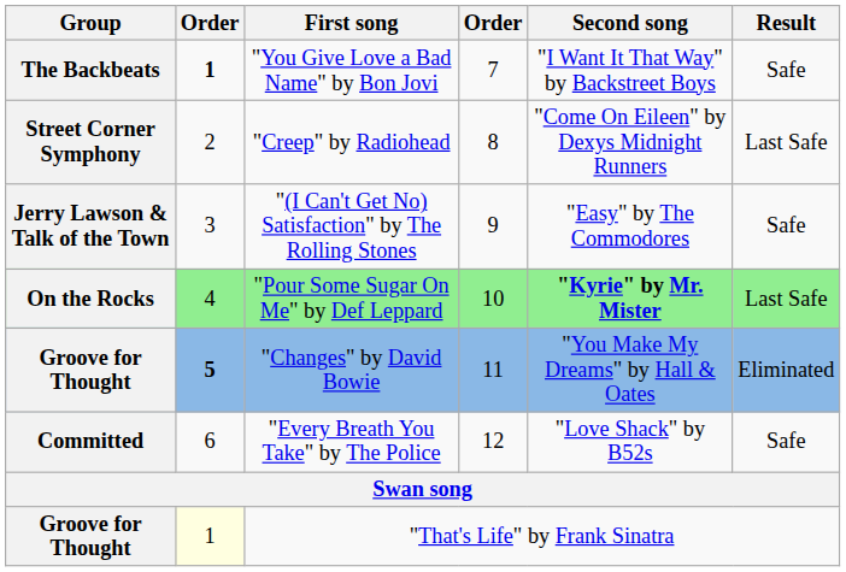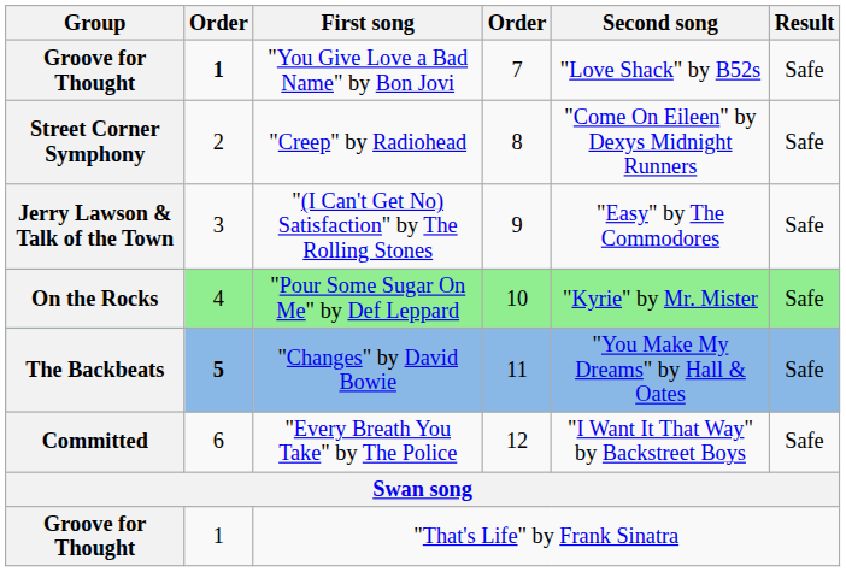 <table class="wikitable plainrowheaders" style="text-align:center;">
 <tr>
 <th scope="col">Group</th>
 <th scope="col">Order</th>
 <th scope="col">First song</th>
 <th scope="col">Order</th>
 <th scope="col">Second song</th>
 <th scope="col">Result</th>
 </tr>
 <tr>
-<th scope="row">The Backbeats</th>
+<th scope="row">Groove for Thought</th>
 <td><strong>1</strong></td>
 <td>"<a href='#'>You Give Love a Bad Name</a>" by <a href='#'>Bon Jovi</a></td>
 <td>7</td>
-<td>"<a href='#'>I Want It That Way</a>" by <a href='#'>Backstreet Boys</a></td>
+<td>"<a href='#'>Love Shack</a>" by <a href='#'>B52s</a></td>
 <td>Safe</td>
 </tr>
 <tr>
 <th scope="row">Street Corner Symphony</th>
 <td>2</td>
 <td>"<a href='#'>Creep</a>" by <a href='#'>Radiohead</a></td>
 <td>8</td>
 <td>"<a href='#'>Come On Eileen</a>" by <a href='#'>Dexys Midnight Runners</a></td>
-<td>Last Safe</td>
+<td>Safe</td>
 </tr>
 <tr>
 <th scope="row">Jerry Lawson & Talk of the Town</th>
 <td>3</td>
 <td>"<a href='#'>(I Can't Get No) Satisfaction</a>" by <a href='#'>The Rolling Stones</a></td>
 <td>9</td>
 <td>"<a href='#'>Easy</a>" by <a href='#'>The Commodores</a></td>
 <td>Safe</td>
 </tr>
 <tr bgcolor="lightgreen">
 <th scope="row">On the Rocks</th>
 <td>4</td>
 <td>"<a href='#'>Pour Some Sugar On Me</a>" by <a href='#'>Def Leppard</a></td>
 <td>10</td>
-<td><strong>"<a href='#'>Kyrie</a>" by <a href='#'>Mr. Mister</a></strong></td>
-<td>Last Safe</td>
+<td>"<a href='#'>Kyrie</a>" by <a href='#'>Mr. Mister</a></td>
+<td>Safe</td>
 </tr>
 <tr bgcolor="8AB8E6">
-<th scope="row">Groove for Thought</th>
+<th scope="row">The Backbeats</th>
 <td><strong>5</strong></td>
 <td>"<a href='#'>Changes</a>" by <a href='#'>David Bowie</a></td>
 <td>11</td>
 <td>"<a href='#'>You Make My Dreams</a>" by <a href='#'>Hall & Oates</a></td>
-<td>Eliminated</td>
+<td>Safe</td>
 </tr>
 <tr>
 <th scope="row">Committed</th>
 <td>6</td>
 <td>"<a href='#'>Every Breath You Take</a>" by <a href='#'>The Police</a></td>
 <td>12</td>
-<td>"<a href='#'>Love Shack</a>" by <a href='#'>B52s</a></td>
+<td>"<a href='#'>I Want It That Way</a>" by <a href='#'>Backstreet Boys</a></td>
 <td>Safe</td>
 </tr>
 <tr>
 <th scope="col" colspan="6"><a href='#'>Swan song</a></th>
 </tr>
 <tr>
 <th scope="row">Groove for Thought</th>
-<td style="background: lightyellow;">1</td>
+<td>1</td>
 <td colspan="4">"<a href='#'>That's Life</a>" by <a href='#'>Frank Sinatra</a></td>
 </tr>
 </table>
